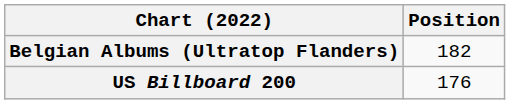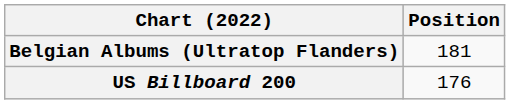 <table class="wikitable sortable plainrowheaders" style="text-align:center">
 <tr>
 <th scope="col">Chart (2022)</th>
 <th scope="col">Position</th>
 </tr>
 <tr>
 <th scope="row">Belgian Albums (Ultratop Flanders)</th>
-<td>182</td>
+<td>181</td>
 </tr>
 <tr>
 <th scope="row">US <em>Billboard</em> 200</th>
 <td>176</td>
 </tr>
 </table>
